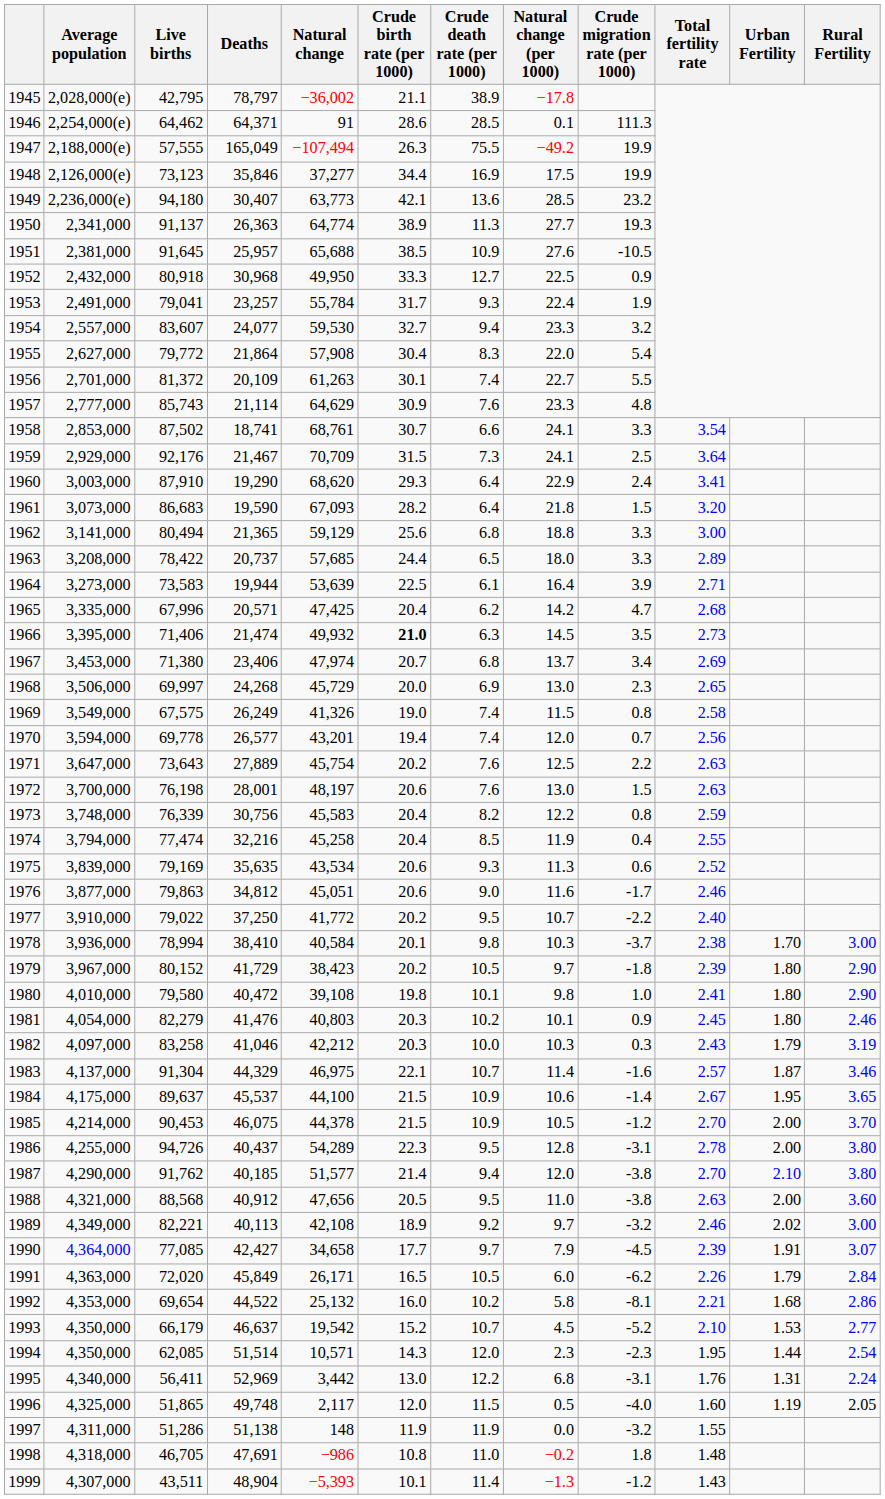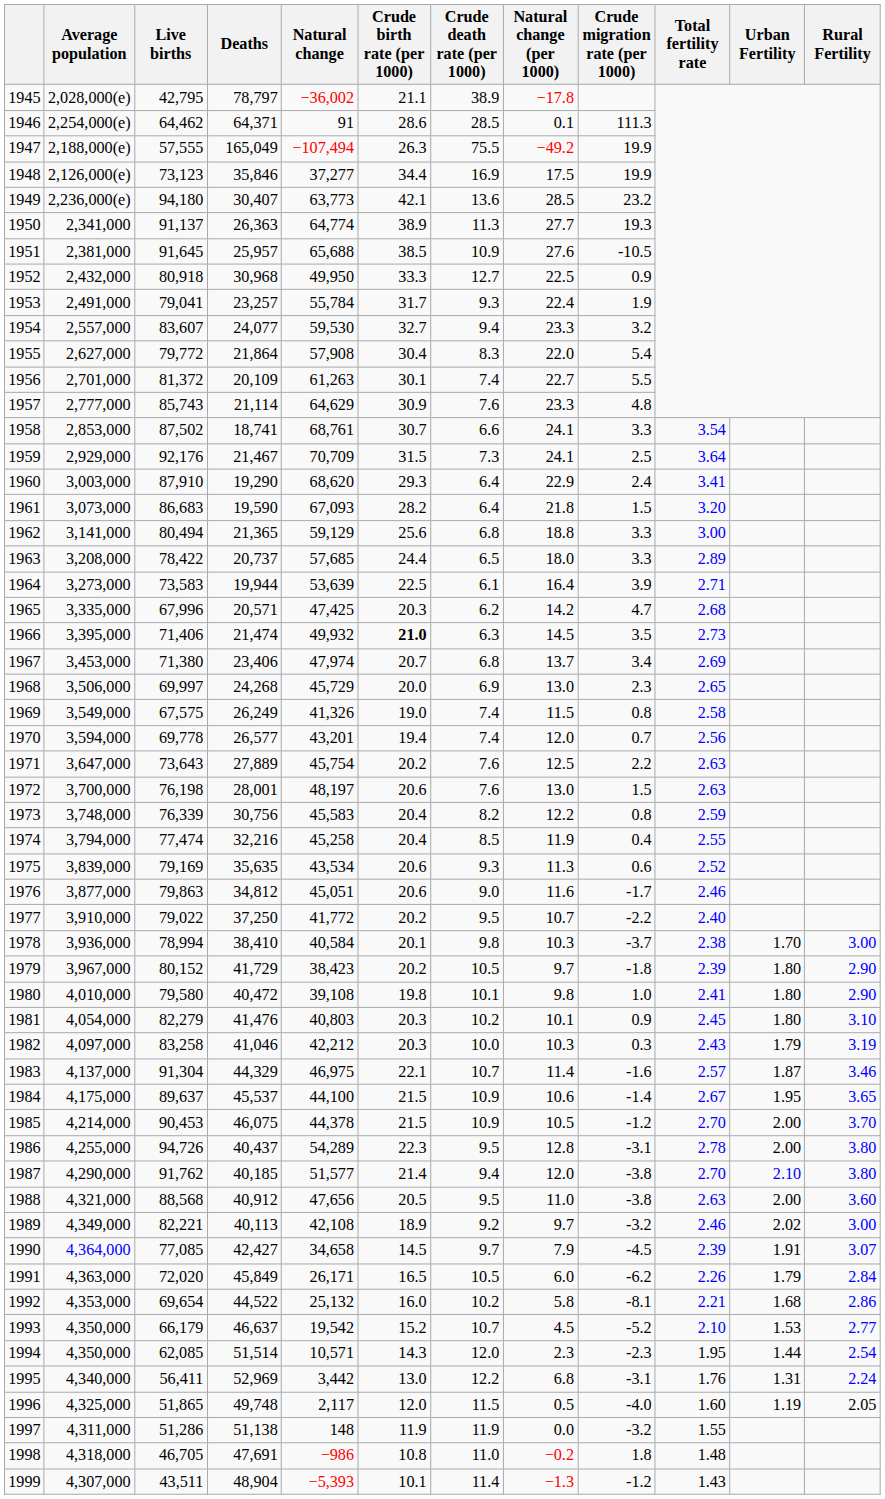 <table class="wikitable sortable" style="text-align: right;">
 <tr>
 <th></th>
 <th width="70pt">Average population</th>
 <th width="70pt">Live births</th>
 <th width="70pt">Deaths</th>
 <th width="70pt">Natural change</th>
 <th width="70pt">Crude birth rate (per 1000)</th>
 <th width="70pt">Crude death rate (per 1000)</th>
 <th width="70pt">Natural change (per 1000)</th>
 <th width="70pt">Crude migration rate (per 1000)</th>
 <th width="70pt">Total fertility rate</th>
 <th width="70pt">Urban Fertility</th>
 <th width="70pt">Rural Fertility</th>
 </tr>
 <tr>
 <td>1945</td>
 <td>2,028,000(e)</td>
 <td>42,795</td>
 <td>78,797</td>
 <td style="color: red">−36,002</td>
 <td>21.1</td>
 <td>38.9</td>
 <td style="color: red">−17.8</td>
 <td></td>
 </tr>
 <tr>
 <td>1946</td>
 <td>2,254,000(e)</td>
 <td>64,462</td>
 <td>64,371</td>
 <td>91</td>
 <td>28.6</td>
 <td>28.5</td>
 <td>0.1</td>
 <td>111.3</td>
 </tr>
 <tr>
 <td>1947</td>
 <td>2,188,000(e)</td>
 <td>57,555</td>
 <td>165,049</td>
 <td style="color: red">−107,494</td>
 <td>26.3</td>
 <td>75.5</td>
 <td style="color: red">−49.2</td>
 <td>19.9</td>
 </tr>
 <tr>
 <td>1948</td>
 <td>2,126,000(e)</td>
 <td>73,123</td>
 <td>35,846</td>
 <td>37,277</td>
 <td>34.4</td>
 <td>16.9</td>
 <td>17.5</td>
 <td>19.9</td>
 </tr>
 <tr>
 <td>1949</td>
 <td>2,236,000(e)</td>
 <td>94,180</td>
 <td>30,407</td>
 <td>63,773</td>
 <td>42.1</td>
 <td>13.6</td>
 <td>28.5</td>
 <td>23.2</td>
 </tr>
 <tr>
 <td>1950</td>
 <td>2,341,000</td>
 <td>91,137</td>
 <td>26,363</td>
 <td>64,774</td>
 <td>38.9</td>
 <td>11.3</td>
 <td>27.7</td>
 <td>19.3</td>
 </tr>
 <tr>
 <td>1951</td>
 <td>2,381,000</td>
 <td>91,645</td>
 <td>25,957</td>
 <td>65,688</td>
 <td>38.5</td>
 <td>10.9</td>
 <td>27.6</td>
 <td>-10.5</td>
 </tr>
 <tr>
 <td>1952</td>
 <td>2,432,000</td>
 <td>80,918</td>
 <td>30,968</td>
 <td>49,950</td>
 <td>33.3</td>
 <td>12.7</td>
 <td>22.5</td>
 <td>0.9</td>
 </tr>
 <tr>
 <td>1953</td>
 <td>2,491,000</td>
 <td>79,041</td>
 <td>23,257</td>
 <td>55,784</td>
 <td>31.7</td>
 <td>9.3</td>
 <td>22.4</td>
 <td>1.9</td>
 </tr>
 <tr>
 <td>1954</td>
 <td>2,557,000</td>
 <td>83,607</td>
 <td>24,077</td>
 <td>59,530</td>
 <td>32.7</td>
 <td>9.4</td>
 <td>23.3</td>
 <td>3.2</td>
 </tr>
 <tr>
 <td>1955</td>
 <td>2,627,000</td>
 <td>79,772</td>
 <td>21,864</td>
 <td>57,908</td>
 <td>30.4</td>
 <td>8.3</td>
 <td>22.0</td>
 <td>5.4</td>
 </tr>
 <tr>
 <td>1956</td>
 <td>2,701,000</td>
 <td>81,372</td>
 <td>20,109</td>
 <td>61,263</td>
 <td>30.1</td>
 <td>7.4</td>
 <td>22.7</td>
 <td>5.5</td>
 </tr>
 <tr>
 <td>1957</td>
 <td>2,777,000</td>
 <td>85,743</td>
 <td>21,114</td>
 <td>64,629</td>
 <td>30.9</td>
 <td>7.6</td>
 <td>23.3</td>
 <td>4.8</td>
 </tr>
 <tr>
 <td>1958</td>
 <td>2,853,000</td>
 <td>87,502</td>
 <td>18,741</td>
 <td>68,761</td>
 <td>30.7</td>
 <td>6.6</td>
 <td>24.1</td>
 <td>3.3</td>
 <td style="color: blue">3.54</td>
 <td></td>
 <td style="color: blue"></td>
 </tr>
 <tr>
 <td>1959</td>
 <td>2,929,000</td>
 <td>92,176</td>
 <td>21,467</td>
 <td>70,709</td>
 <td>31.5</td>
 <td>7.3</td>
 <td>24.1</td>
 <td>2.5</td>
 <td style="color: blue">3.64</td>
 <td></td>
 <td style="color: blue"></td>
 </tr>
 <tr>
 <td>1960</td>
 <td>3,003,000</td>
 <td>87,910</td>
 <td>19,290</td>
 <td>68,620</td>
 <td>29.3</td>
 <td>6.4</td>
 <td>22.9</td>
 <td>2.4</td>
 <td style="color: blue">3.41</td>
 <td></td>
 <td style="color: blue"></td>
 </tr>
 <tr>
 <td>1961</td>
 <td>3,073,000</td>
 <td>86,683</td>
 <td>19,590</td>
 <td>67,093</td>
 <td>28.2</td>
 <td>6.4</td>
 <td>21.8</td>
 <td>1.5</td>
 <td style="color: blue">3.20</td>
 <td></td>
 <td style="color: blue"></td>
 </tr>
 <tr>
 <td>1962</td>
 <td>3,141,000</td>
 <td>80,494</td>
 <td>21,365</td>
 <td>59,129</td>
 <td>25.6</td>
 <td>6.8</td>
 <td>18.8</td>
 <td>3.3</td>
 <td style="color: blue">3.00</td>
 <td></td>
 <td style="color: blue"></td>
 </tr>
 <tr>
 <td>1963</td>
 <td>3,208,000</td>
 <td>78,422</td>
 <td>20,737</td>
 <td>57,685</td>
 <td>24.4</td>
 <td>6.5</td>
 <td>18.0</td>
 <td>3.3</td>
 <td style="color: blue">2.89</td>
 <td></td>
 <td style="color: blue"></td>
 </tr>
 <tr>
 <td>1964</td>
 <td>3,273,000</td>
 <td>73,583</td>
 <td>19,944</td>
 <td>53,639</td>
 <td>22.5</td>
 <td>6.1</td>
 <td>16.4</td>
 <td>3.9</td>
 <td style="color: blue">2.71</td>
 <td></td>
 <td style="color: blue"></td>
 </tr>
 <tr>
 <td>1965</td>
 <td>3,335,000</td>
 <td>67,996</td>
 <td>20,571</td>
 <td>47,425</td>
-<td>20.4</td>
+<td>20.3</td>
 <td>6.2</td>
 <td>14.2</td>
 <td>4.7</td>
 <td style="color: blue">2.68</td>
 <td></td>
 <td style="color: blue"></td>
 </tr>
 <tr>
 <td>1966</td>
 <td>3,395,000</td>
 <td>71,406</td>
 <td>21,474</td>
 <td>49,932</td>
 <td><strong>21.0</strong></td>
 <td>6.3</td>
 <td>14.5</td>
 <td>3.5</td>
 <td style="color: blue">2.73</td>
 <td></td>
 <td style="color: blue"></td>
 </tr>
 <tr>
 <td>1967</td>
 <td>3,453,000</td>
 <td>71,380</td>
 <td>23,406</td>
 <td>47,974</td>
 <td>20.7</td>
 <td>6.8</td>
 <td>13.7</td>
 <td>3.4</td>
 <td style="color: blue">2.69</td>
 <td></td>
 <td style="color: blue"></td>
 </tr>
 <tr>
 <td>1968</td>
 <td>3,506,000</td>
 <td>69,997</td>
 <td>24,268</td>
 <td>45,729</td>
 <td>20.0</td>
 <td>6.9</td>
 <td>13.0</td>
 <td>2.3</td>
 <td style="color: blue">2.65</td>
 <td></td>
 <td style="color: blue"></td>
 </tr>
 <tr>
 <td>1969</td>
 <td>3,549,000</td>
 <td>67,575</td>
 <td>26,249</td>
 <td>41,326</td>
 <td>19.0</td>
 <td>7.4</td>
 <td>11.5</td>
 <td>0.8</td>
 <td style="color: blue">2.58</td>
 <td></td>
 <td style="color: blue"></td>
 </tr>
 <tr>
 <td>1970</td>
 <td>3,594,000</td>
 <td>69,778</td>
 <td>26,577</td>
 <td>43,201</td>
 <td>19.4</td>
 <td>7.4</td>
 <td>12.0</td>
 <td>0.7</td>
 <td style="color: blue">2.56</td>
 <td></td>
 <td style="color: blue"></td>
 </tr>
 <tr>
 <td>1971</td>
 <td>3,647,000</td>
 <td>73,643</td>
 <td>27,889</td>
 <td>45,754</td>
 <td>20.2</td>
 <td>7.6</td>
 <td>12.5</td>
 <td>2.2</td>
 <td style="color: blue">2.63</td>
 <td></td>
 <td style="color: blue"></td>
 </tr>
 <tr>
 <td>1972</td>
 <td>3,700,000</td>
 <td>76,198</td>
 <td>28,001</td>
 <td>48,197</td>
 <td>20.6</td>
 <td>7.6</td>
 <td>13.0</td>
 <td>1.5</td>
 <td style="color: blue">2.63</td>
 <td></td>
 <td style="color: blue"></td>
 </tr>
 <tr>
 <td>1973</td>
 <td>3,748,000</td>
 <td>76,339</td>
 <td>30,756</td>
 <td>45,583</td>
 <td>20.4</td>
 <td>8.2</td>
 <td>12.2</td>
 <td>0.8</td>
 <td style="color: blue">2.59</td>
 <td></td>
 <td style="color: blue"></td>
 </tr>
 <tr>
 <td>1974</td>
 <td>3,794,000</td>
 <td>77,474</td>
 <td>32,216</td>
 <td>45,258</td>
 <td>20.4</td>
 <td>8.5</td>
 <td>11.9</td>
 <td>0.4</td>
 <td style="color: blue">2.55</td>
 <td></td>
 <td style="color: blue"></td>
 </tr>
 <tr>
 <td>1975</td>
 <td>3,839,000</td>
 <td>79,169</td>
 <td>35,635</td>
 <td>43,534</td>
 <td>20.6</td>
 <td>9.3</td>
 <td>11.3</td>
 <td>0.6</td>
 <td style="color: blue">2.52</td>
 <td></td>
 <td style="color: blue"></td>
 </tr>
 <tr>
 <td>1976</td>
 <td>3,877,000</td>
 <td>79,863</td>
 <td>34,812</td>
 <td>45,051</td>
 <td>20.6</td>
 <td>9.0</td>
 <td>11.6</td>
 <td>-1.7</td>
 <td style="color: blue">2.46</td>
 <td></td>
 <td style="color: blue"></td>
 </tr>
 <tr>
 <td>1977</td>
 <td>3,910,000</td>
 <td>79,022</td>
 <td>37,250</td>
 <td>41,772</td>
 <td>20.2</td>
 <td>9.5</td>
 <td>10.7</td>
 <td>-2.2</td>
 <td style="color: blue">2.40</td>
 <td></td>
 <td style="color: blue"></td>
 </tr>
 <tr>
 <td>1978</td>
 <td>3,936,000</td>
 <td>78,994</td>
 <td>38,410</td>
 <td>40,584</td>
 <td>20.1</td>
 <td>9.8</td>
 <td>10.3</td>
 <td>-3.7</td>
 <td style="color: blue">2.38</td>
 <td>1.70</td>
 <td style="color: blue">3.00</td>
 </tr>
 <tr>
 <td>1979</td>
 <td>3,967,000</td>
 <td>80,152</td>
 <td>41,729</td>
 <td>38,423</td>
 <td>20.2</td>
 <td>10.5</td>
 <td>9.7</td>
 <td>-1.8</td>
 <td style="color: blue">2.39</td>
 <td>1.80</td>
 <td style="color: blue">2.90</td>
 </tr>
 <tr>
 <td>1980</td>
 <td>4,010,000</td>
 <td>79,580</td>
 <td>40,472</td>
 <td>39,108</td>
 <td>19.8</td>
 <td>10.1</td>
 <td>9.8</td>
 <td>1.0</td>
 <td style="color: blue">2.41</td>
 <td>1.80</td>
 <td style="color: blue">2.90</td>
 </tr>
 <tr>
 <td>1981</td>
 <td>4,054,000</td>
 <td>82,279</td>
 <td>41,476</td>
 <td>40,803</td>
 <td>20.3</td>
 <td>10.2</td>
 <td>10.1</td>
 <td>0.9</td>
 <td style="color: blue">2.45</td>
 <td>1.80</td>
-<td style="color: blue">2.46</td>
+<td style="color: blue">3.10</td>
 </tr>
 <tr>
 <td>1982</td>
 <td>4,097,000</td>
 <td>83,258</td>
 <td>41,046</td>
 <td>42,212</td>
 <td>20.3</td>
 <td>10.0</td>
 <td>10.3</td>
 <td>0.3</td>
 <td style="color: blue">2.43</td>
 <td>1.79</td>
 <td style="color: blue">3.19</td>
 </tr>
 <tr>
 <td>1983</td>
 <td>4,137,000</td>
 <td>91,304</td>
 <td>44,329</td>
 <td>46,975</td>
 <td>22.1</td>
 <td>10.7</td>
 <td>11.4</td>
 <td>-1.6</td>
 <td style="color: blue">2.57</td>
 <td>1.87</td>
 <td style="color: blue">3.46</td>
 </tr>
 <tr>
 <td>1984</td>
 <td>4,175,000</td>
 <td>89,637</td>
 <td>45,537</td>
 <td>44,100</td>
 <td>21.5</td>
 <td>10.9</td>
 <td>10.6</td>
 <td>-1.4</td>
 <td style="color: blue">2.67</td>
 <td>1.95</td>
 <td style="color: blue">3.65</td>
 </tr>
 <tr>
 <td>1985</td>
 <td>4,214,000</td>
 <td>90,453</td>
 <td>46,075</td>
 <td>44,378</td>
 <td>21.5</td>
 <td>10.9</td>
 <td>10.5</td>
 <td>-1.2</td>
 <td style="color: blue">2.70</td>
 <td>2.00</td>
 <td style="color: blue">3.70</td>
 </tr>
 <tr>
 <td>1986</td>
 <td>4,255,000</td>
 <td>94,726</td>
 <td>40,437</td>
 <td>54,289</td>
 <td>22.3</td>
 <td>9.5</td>
 <td>12.8</td>
 <td>-3.1</td>
 <td style="color: blue">2.78</td>
 <td>2.00</td>
 <td style="color: blue">3.80</td>
 </tr>
 <tr>
 <td>1987</td>
 <td>4,290,000</td>
 <td>91,762</td>
 <td>40,185</td>
 <td>51,577</td>
 <td>21.4</td>
 <td>9.4</td>
 <td>12.0</td>
 <td>-3.8</td>
 <td style="color: blue">2.70</td>
 <td style="color: blue">2.10</td>
 <td style="color: blue">3.80</td>
 </tr>
 <tr>
 <td>1988</td>
 <td>4,321,000</td>
 <td>88,568</td>
 <td>40,912</td>
 <td>47,656</td>
 <td>20.5</td>
 <td>9.5</td>
 <td>11.0</td>
 <td>-3.8</td>
 <td style="color: blue">2.63</td>
 <td>2.00</td>
 <td style="color: blue">3.60</td>
 </tr>
 <tr>
 <td>1989</td>
 <td>4,349,000</td>
 <td>82,221</td>
 <td>40,113</td>
 <td>42,108</td>
 <td>18.9</td>
 <td>9.2</td>
 <td>9.7</td>
 <td>-3.2</td>
 <td style="color: blue">2.46</td>
 <td>2.02</td>
 <td style="color: blue">3.00</td>
 </tr>
 <tr>
 <td>1990</td>
 <td style="color: blue">4,364,000</td>
 <td>77,085</td>
 <td>42,427</td>
 <td>34,658</td>
-<td>17.7</td>
+<td>14.5</td>
 <td>9.7</td>
 <td>7.9</td>
 <td>-4.5</td>
 <td style="color: blue">2.39</td>
 <td>1.91</td>
 <td style="color: blue">3.07</td>
 </tr>
 <tr>
 <td>1991</td>
 <td>4,363,000</td>
 <td>72,020</td>
 <td>45,849</td>
 <td>26,171</td>
 <td>16.5</td>
 <td>10.5</td>
 <td>6.0</td>
 <td>-6.2</td>
 <td style="color: blue">2.26</td>
 <td>1.79</td>
 <td style="color: blue">2.84</td>
 </tr>
 <tr>
 <td>1992</td>
 <td>4,353,000</td>
 <td>69,654</td>
 <td>44,522</td>
 <td>25,132</td>
 <td>16.0</td>
 <td>10.2</td>
 <td>5.8</td>
 <td>-8.1</td>
 <td style="color: blue">2.21</td>
 <td>1.68</td>
 <td style="color: blue">2.86</td>
 </tr>
 <tr>
 <td>1993</td>
 <td>4,350,000</td>
 <td>66,179</td>
 <td>46,637</td>
 <td>19,542</td>
 <td>15.2</td>
 <td>10.7</td>
 <td>4.5</td>
 <td>-5.2</td>
 <td style="color: blue">2.10</td>
 <td>1.53</td>
 <td style="color: blue">2.77</td>
 </tr>
 <tr>
 <td>1994</td>
 <td>4,350,000</td>
 <td>62,085</td>
 <td>51,514</td>
 <td>10,571</td>
 <td>14.3</td>
 <td>12.0</td>
 <td>2.3</td>
 <td>-2.3</td>
 <td>1.95</td>
 <td>1.44</td>
 <td style="color: blue">2.54</td>
 </tr>
 <tr>
 <td>1995</td>
 <td>4,340,000</td>
 <td>56,411</td>
 <td>52,969</td>
 <td>3,442</td>
 <td>13.0</td>
 <td>12.2</td>
 <td>6.8</td>
 <td>-3.1</td>
 <td>1.76</td>
 <td>1.31</td>
 <td style="color: blue">2.24</td>
 </tr>
 <tr>
 <td>1996</td>
 <td>4,325,000</td>
 <td>51,865</td>
 <td>49,748</td>
 <td>2,117</td>
 <td>12.0</td>
 <td>11.5</td>
 <td>0.5</td>
 <td>-4.0</td>
 <td>1.60</td>
 <td>1.19</td>
 <td>2.05</td>
 </tr>
 <tr>
 <td>1997</td>
 <td>4,311,000</td>
 <td>51,286</td>
 <td>51,138</td>
 <td>148</td>
 <td>11.9</td>
 <td>11.9</td>
 <td>0.0</td>
 <td>-3.2</td>
 <td>1.55</td>
 <td></td>
 <td style="color: blue"></td>
 </tr>
 <tr>
 <td>1998</td>
 <td>4,318,000</td>
 <td>46,705</td>
 <td>47,691</td>
 <td style="color: red">−986</td>
 <td>10.8</td>
 <td>11.0</td>
 <td style="color: red">−0.2</td>
 <td>1.8</td>
 <td>1.48</td>
 <td></td>
 <td style="color: blue"></td>
 </tr>
 <tr>
 <td>1999</td>
 <td>4,307,000</td>
 <td>43,511</td>
 <td>48,904</td>
 <td style="color: red">−5,393</td>
 <td>10.1</td>
 <td>11.4</td>
 <td style="color: red">−1.3</td>
 <td>-1.2</td>
 <td>1.43</td>
 <td></td>
 <td style="color: blue"></td>
 </tr>
 </table>
